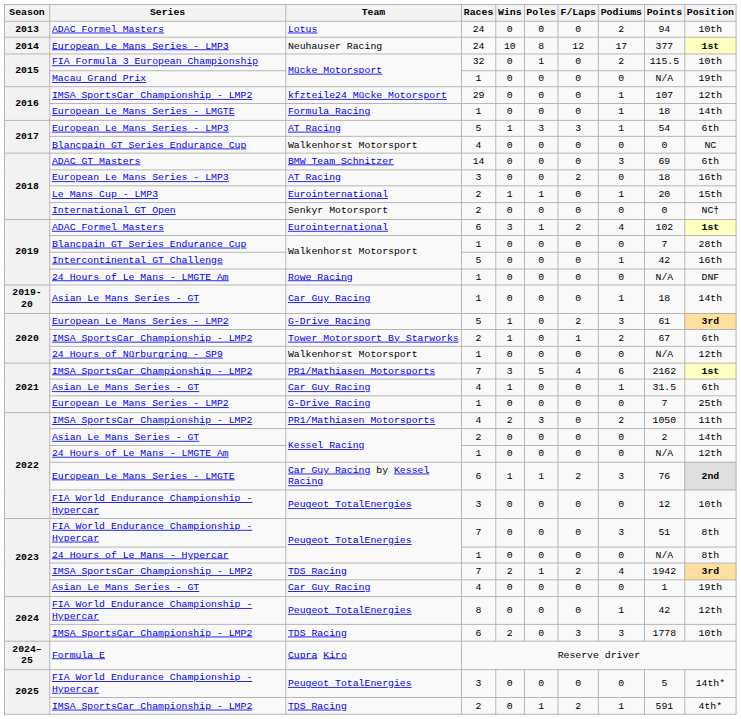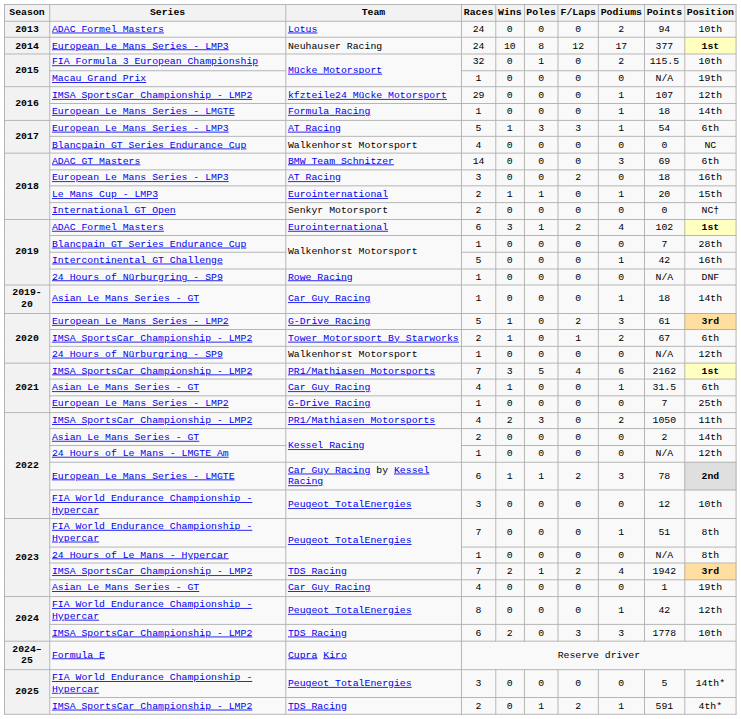 <table class="wikitable" style="font-size: 90%; text-align:center">
 <tr>
 <th>Season</th>
 <th>Series</th>
 <th>Team</th>
 <th>Races</th>
 <th>Wins</th>
 <th>Poles</th>
 <th>F/Laps</th>
 <th>Podiums</th>
 <th>Points</th>
 <th>Position</th>
 </tr>
 <tr>
 <th>2013</th>
 <td align=left><a href='#'>ADAC Formel Masters</a></td>
 <td align=left><a href='#'>Lotus</a></td>
 <td>24</td>
 <td>0</td>
 <td>0</td>
 <td>0</td>
 <td>2</td>
 <td>94</td>
 <td>10th</td>
 </tr>
 <tr>
 <th>2014</th>
 <td align=left><a href='#'>European Le Mans Series - LMP3</a></td>
 <td align=left>Neuhauser Racing</td>
 <td>24</td>
 <td>10</td>
 <td>8</td>
 <td>12</td>
 <td>17</td>
 <td>377</td>
 <td style="background:#FFFFBF;"><strong>1st</strong></td>
 </tr>
 <tr>
 <th rowspan=2>2015</th>
 <td align=left><a href='#'>FIA Formula 3 European Championship</a></td>
 <td align=left rowspan=2><a href='#'>Mücke Motorsport</a></td>
 <td>32</td>
 <td>0</td>
 <td>1</td>
 <td>0</td>
 <td>2</td>
 <td>115.5</td>
 <td>10th</td>
 </tr>
 <tr>
 <td align=left><a href='#'>Macau Grand Prix</a></td>
 <td>1</td>
 <td>0</td>
 <td>0</td>
 <td>0</td>
 <td>0</td>
 <td>N/A</td>
 <td>19th</td>
 </tr>
 <tr>
 <th rowspan=2>2016</th>
 <td align="left"><a href='#'>IMSA SportsCar Championship - LMP2</a></td>
 <td align=left><a href='#'>kfzteile24 Mücke Motorsport</a></td>
 <td>29</td>
 <td>0</td>
 <td>0</td>
 <td>0</td>
 <td>1</td>
 <td>107</td>
 <td>12th</td>
 </tr>
 <tr>
 <td align=left><a href='#'>European Le Mans Series - LMGTE</a></td>
 <td align=left><a href='#'>Formula Racing</a></td>
 <td>1</td>
 <td>0</td>
 <td>0</td>
 <td>0</td>
 <td>1</td>
 <td>18</td>
 <td>14th</td>
 </tr>
 <tr>
 <th rowspan=2>2017</th>
 <td align=left><a href='#'>European Le Mans Series - LMP3</a></td>
 <td align=left><a href='#'>AT Racing</a></td>
 <td>5</td>
 <td>1</td>
 <td>3</td>
 <td>3</td>
 <td>1</td>
 <td>54</td>
 <td>6th</td>
 </tr>
 <tr>
 <td align=left><a href='#'>Blancpain GT Series Endurance Cup</a></td>
 <td align=left>Walkenhorst Motorsport</td>
 <td>4</td>
 <td>0</td>
 <td>0</td>
 <td>0</td>
 <td>0</td>
 <td>0</td>
 <td>NC</td>
 </tr>
 <tr>
 <th rowspan=4>2018</th>
 <td align=left><a href='#'>ADAC GT Masters</a></td>
 <td align=left><a href='#'>BMW Team Schnitzer</a></td>
 <td>14</td>
 <td>0</td>
 <td>0</td>
 <td>0</td>
 <td>3</td>
 <td>69</td>
 <td>6th</td>
 </tr>
 <tr>
 <td align=left><a href='#'>European Le Mans Series - LMP3</a></td>
 <td align=left><a href='#'>AT Racing</a></td>
 <td>3</td>
 <td>0</td>
 <td>0</td>
 <td>2</td>
 <td>0</td>
 <td>18</td>
 <td>16th</td>
 </tr>
 <tr>
 <td align=left><a href='#'>Le Mans Cup - LMP3</a></td>
 <td align=left><a href='#'>Eurointernational</a></td>
 <td>2</td>
 <td>1</td>
 <td>1</td>
 <td>0</td>
 <td>1</td>
 <td>20</td>
 <td>15th</td>
 </tr>
 <tr>
 <td align=left><a href='#'>International GT Open</a></td>
 <td align=left>Senkyr Motorsport</td>
 <td>2</td>
 <td>0</td>
 <td>0</td>
 <td>0</td>
 <td>0</td>
 <td>0</td>
 <td>NC†</td>
 </tr>
 <tr>
 <th rowspan="4">2019</th>
 <td align=left><a href='#'>ADAC Formel Masters</a></td>
 <td align=left><a href='#'>Eurointernational</a></td>
 <td>6</td>
 <td>3</td>
 <td>1</td>
 <td>2</td>
 <td>4</td>
 <td>102</td>
 <td style="background:#FFFFBF;"><strong>1st</strong></td>
 </tr>
 <tr>
 <td align="left"><a href='#'>Blancpain GT Series Endurance Cup</a></td>
 <td rowspan="2" align="left">Walkenhorst Motorsport</td>
 <td>1</td>
 <td>0</td>
 <td>0</td>
 <td>0</td>
 <td>0</td>
 <td>7</td>
 <td>28th</td>
 </tr>
 <tr>
 <td align="left"><a href='#'>Intercontinental GT Challenge</a></td>
 <td>5</td>
 <td>0</td>
 <td>0</td>
 <td>0</td>
 <td>1</td>
 <td>42</td>
 <td>16th</td>
 </tr>
 <tr>
-<td align=left><a href='#'>24 Hours of Le Mans - LMGTE Am</a></td>
+<td align=left><a href='#'>24 Hours of Nürburgring - SP9</a></td>
 <td align=left><a href='#'>Rowe Racing</a></td>
 <td>1</td>
 <td>0</td>
 <td>0</td>
 <td>0</td>
 <td>0</td>
 <td>N/A</td>
 <td>DNF</td>
 </tr>
 <tr>
 <th>2019-20</th>
 <td align=left><a href='#'>Asian Le Mans Series - GT</a></td>
 <td align=left><a href='#'>Car Guy Racing</a></td>
 <td>1</td>
 <td>0</td>
 <td>0</td>
 <td>0</td>
 <td>1</td>
 <td>18</td>
 <td>14th</td>
 </tr>
 <tr>
 <th rowspan="3">2020</th>
 <td align=left><a href='#'>European Le Mans Series - LMP2</a></td>
 <td align=left><a href='#'>G-Drive Racing</a></td>
 <td>5</td>
 <td>1</td>
 <td>0</td>
 <td>2</td>
 <td>3</td>
 <td>61</td>
 <td style="background:#FFDF9F;"><strong>3rd</strong></td>
 </tr>
 <tr>
 <td align=left><a href='#'>IMSA SportsCar Championship - LMP2</a></td>
 <td align=left><a href='#'>Tower Motorsport By Starworks</a></td>
 <td>2</td>
 <td>1</td>
 <td>0</td>
 <td>1</td>
 <td>2</td>
 <td>67</td>
 <td>6th</td>
 </tr>
 <tr>
 <td align=left><a href='#'>24 Hours of Nürburgring - SP9</a></td>
 <td align=left>Walkenhorst Motorsport</td>
 <td>1</td>
 <td>0</td>
 <td>0</td>
 <td>0</td>
 <td>0</td>
 <td>N/A</td>
 <td>12th</td>
 </tr>
 <tr>
 <th rowspan="3">2021</th>
 <td align="left"><a href='#'>IMSA SportsCar Championship - LMP2</a></td>
 <td align="left"><a href='#'>PR1/Mathiasen Motorsports</a></td>
 <td>7</td>
 <td>3</td>
 <td>5</td>
 <td>4</td>
 <td>6</td>
 <td>2162</td>
 <td style="background:#FFFFBF;"><strong>1st</strong></td>
 </tr>
 <tr>
 <td align=left><a href='#'>Asian Le Mans Series - GT</a></td>
 <td align=left><a href='#'>Car Guy Racing</a></td>
 <td>4</td>
 <td>1</td>
 <td>0</td>
 <td>0</td>
 <td>1</td>
 <td>31.5</td>
 <td>6th</td>
 </tr>
 <tr>
 <td align=left><a href='#'>European Le Mans Series - LMP2</a></td>
 <td align=left><a href='#'>G-Drive Racing</a></td>
 <td>1</td>
 <td>0</td>
 <td>0</td>
 <td>0</td>
 <td>0</td>
 <td>7</td>
 <td>25th</td>
 </tr>
 <tr>
 <th rowspan="5">2022</th>
 <td align="left"><a href='#'>IMSA SportsCar Championship - LMP2</a></td>
 <td align="left"><a href='#'>PR1/Mathiasen Motorsports</a></td>
 <td>4</td>
 <td>2</td>
 <td>3</td>
 <td>0</td>
 <td>2</td>
 <td>1050</td>
 <td>11th</td>
 </tr>
 <tr>
 <td align=left><a href='#'>Asian Le Mans Series - GT</a></td>
 <td rowspan="2" align="left"><a href='#'>Kessel Racing</a></td>
 <td>2</td>
 <td>0</td>
 <td>0</td>
 <td>0</td>
 <td>0</td>
 <td>2</td>
 <td>14th</td>
 </tr>
 <tr>
 <td align=left><a href='#'>24 Hours of Le Mans - LMGTE Am</a></td>
 <td>1</td>
 <td>0</td>
 <td>0</td>
 <td>0</td>
 <td>0</td>
 <td>N/A</td>
 <td>12th</td>
 </tr>
 <tr>
 <td align=left><a href='#'>European Le Mans Series - LMGTE</a></td>
 <td align=left><a href='#'>Car Guy Racing</a> by <a href='#'>Kessel Racing</a></td>
 <td>6</td>
 <td>1</td>
 <td>1</td>
 <td>2</td>
 <td>3</td>
-<td>76</td>
+<td>78</td>
 <td style="background:#DFDFDF;"><strong>2nd</strong></td>
 </tr>
 <tr>
 <td align=left><a href='#'>FIA World Endurance Championship - Hypercar</a></td>
 <td align=left><a href='#'>Peugeot TotalEnergies</a></td>
 <td>3</td>
 <td>0</td>
 <td>0</td>
 <td>0</td>
 <td>0</td>
 <td>12</td>
 <td>10th</td>
 </tr>
 <tr>
 <th rowspan="4">2023</th>
 <td align="left"><a href='#'>FIA World Endurance Championship - Hypercar</a></td>
 <td rowspan="2" align="left"><a href='#'>Peugeot TotalEnergies</a></td>
 <td>7</td>
 <td>0</td>
 <td>0</td>
 <td>0</td>
-<td>3</td>
+<td>1</td>
 <td>51</td>
 <td>8th</td>
 </tr>
 <tr>
 <td align=left><a href='#'>24 Hours of Le Mans - Hypercar</a></td>
 <td>1</td>
 <td>0</td>
 <td>0</td>
 <td>0</td>
 <td>0</td>
 <td>N/A</td>
 <td>8th</td>
 </tr>
 <tr>
 <td align="left"><a href='#'>IMSA SportsCar Championship - LMP2</a></td>
 <td align="left"><a href='#'>TDS Racing</a></td>
 <td>7</td>
 <td>2</td>
 <td>1</td>
 <td>2</td>
 <td>4</td>
 <td>1942</td>
 <td style="background:#FFDF9F;"><strong>3rd</strong></td>
 </tr>
 <tr>
 <td align=left><a href='#'>Asian Le Mans Series - GT</a></td>
 <td align=left><a href='#'>Car Guy Racing</a></td>
 <td>4</td>
 <td>0</td>
 <td>0</td>
 <td>0</td>
 <td>0</td>
 <td>1</td>
 <td>19th</td>
 </tr>
 <tr>
 <th rowspan=2>2024</th>
 <td align=left><a href='#'>FIA World Endurance Championship - Hypercar</a></td>
 <td align=left><a href='#'>Peugeot TotalEnergies</a></td>
 <td>8</td>
 <td>0</td>
 <td>0</td>
 <td>0</td>
 <td>1</td>
 <td>42</td>
 <td>12th</td>
 </tr>
 <tr>
 <td align=left><a href='#'>IMSA SportsCar Championship - LMP2</a></td>
 <td align=left><a href='#'>TDS Racing</a></td>
 <td>6</td>
 <td>2</td>
 <td>0</td>
 <td>3</td>
 <td>3</td>
 <td>1778</td>
 <td>10th</td>
 </tr>
 <tr>
 <th>2024–25</th>
 <td align=left><a href='#'>Formula E</a></td>
 <td align=left><a href='#'>Cupra</a> <a href='#'>Kiro</a></td>
 <td colspan="7">Reserve driver</td>
 </tr>
 <tr>
 <th rowspan=2>2025</th>
 <td align=left><a href='#'>FIA World Endurance Championship - Hypercar</a></td>
 <td align=left><a href='#'>Peugeot TotalEnergies</a></td>
 <td>3</td>
 <td>0</td>
 <td>0</td>
 <td>0</td>
 <td>0</td>
 <td>5</td>
 <td>14th*</td>
 </tr>
 <tr>
 <td align=left><a href='#'>IMSA SportsCar Championship - LMP2</a></td>
 <td align=left><a href='#'>TDS Racing</a></td>
 <td>2</td>
 <td>0</td>
 <td>1</td>
 <td>2</td>
 <td>1</td>
 <td>591</td>
 <td>4th*</td>
 </tr>
 </table>
